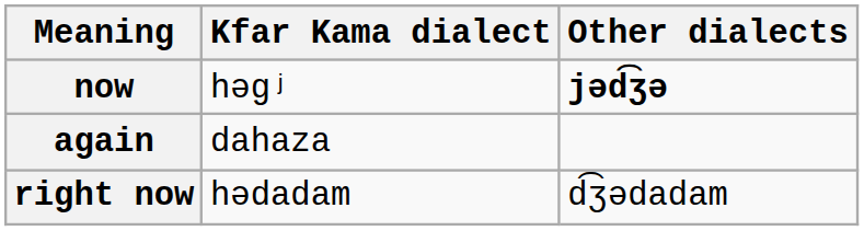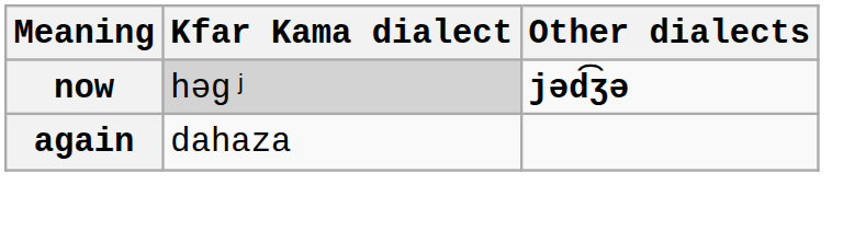 <table class="wikitable">
 <tr>
 <th>Meaning</th>
 <th>Kfar Kama dialect</th>
 <th>Other dialects</th>
 </tr>
 <tr>
 <th>now</th>
-<td>həgʲ</td>
+<td style="background: lightgrey;">həgʲ</td>
 <td><strong>jəd͡ʒə</strong></td>
 </tr>
 <tr>
 <th>again</th>
 <td>dahaza</td>
 <td></td>
 </tr>
-<tr>
-<th>right now</th>
-<td>hədadam</td>
-<td>d͡ʒədadam</td>
-</tr>
 </table>
